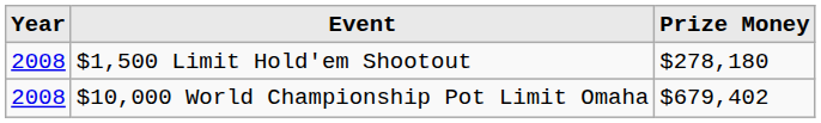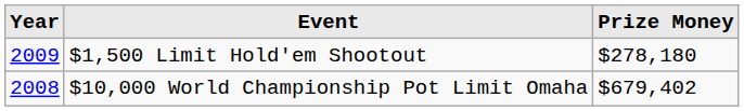 <table class="wikitable">
 <tr>
 <th style="background: #E9E9E9;">Year</th>
 <th style="background: #E9E9E9;">Event</th>
 <th style="background: #E9E9E9;">Prize Money</th>
 </tr>
 <tr>
-<td><a href='#'>2008</a></td>
+<td><a href='#'>2009</a></td>
 <td>$1,500 Limit Hold'em Shootout</td>
 <td>$278,180</td>
 </tr>
 <tr>
 <td><a href='#'>2008</a></td>
 <td>$10,000 World Championship Pot Limit Omaha</td>
 <td>$679,402</td>
 </tr>
 </table>
